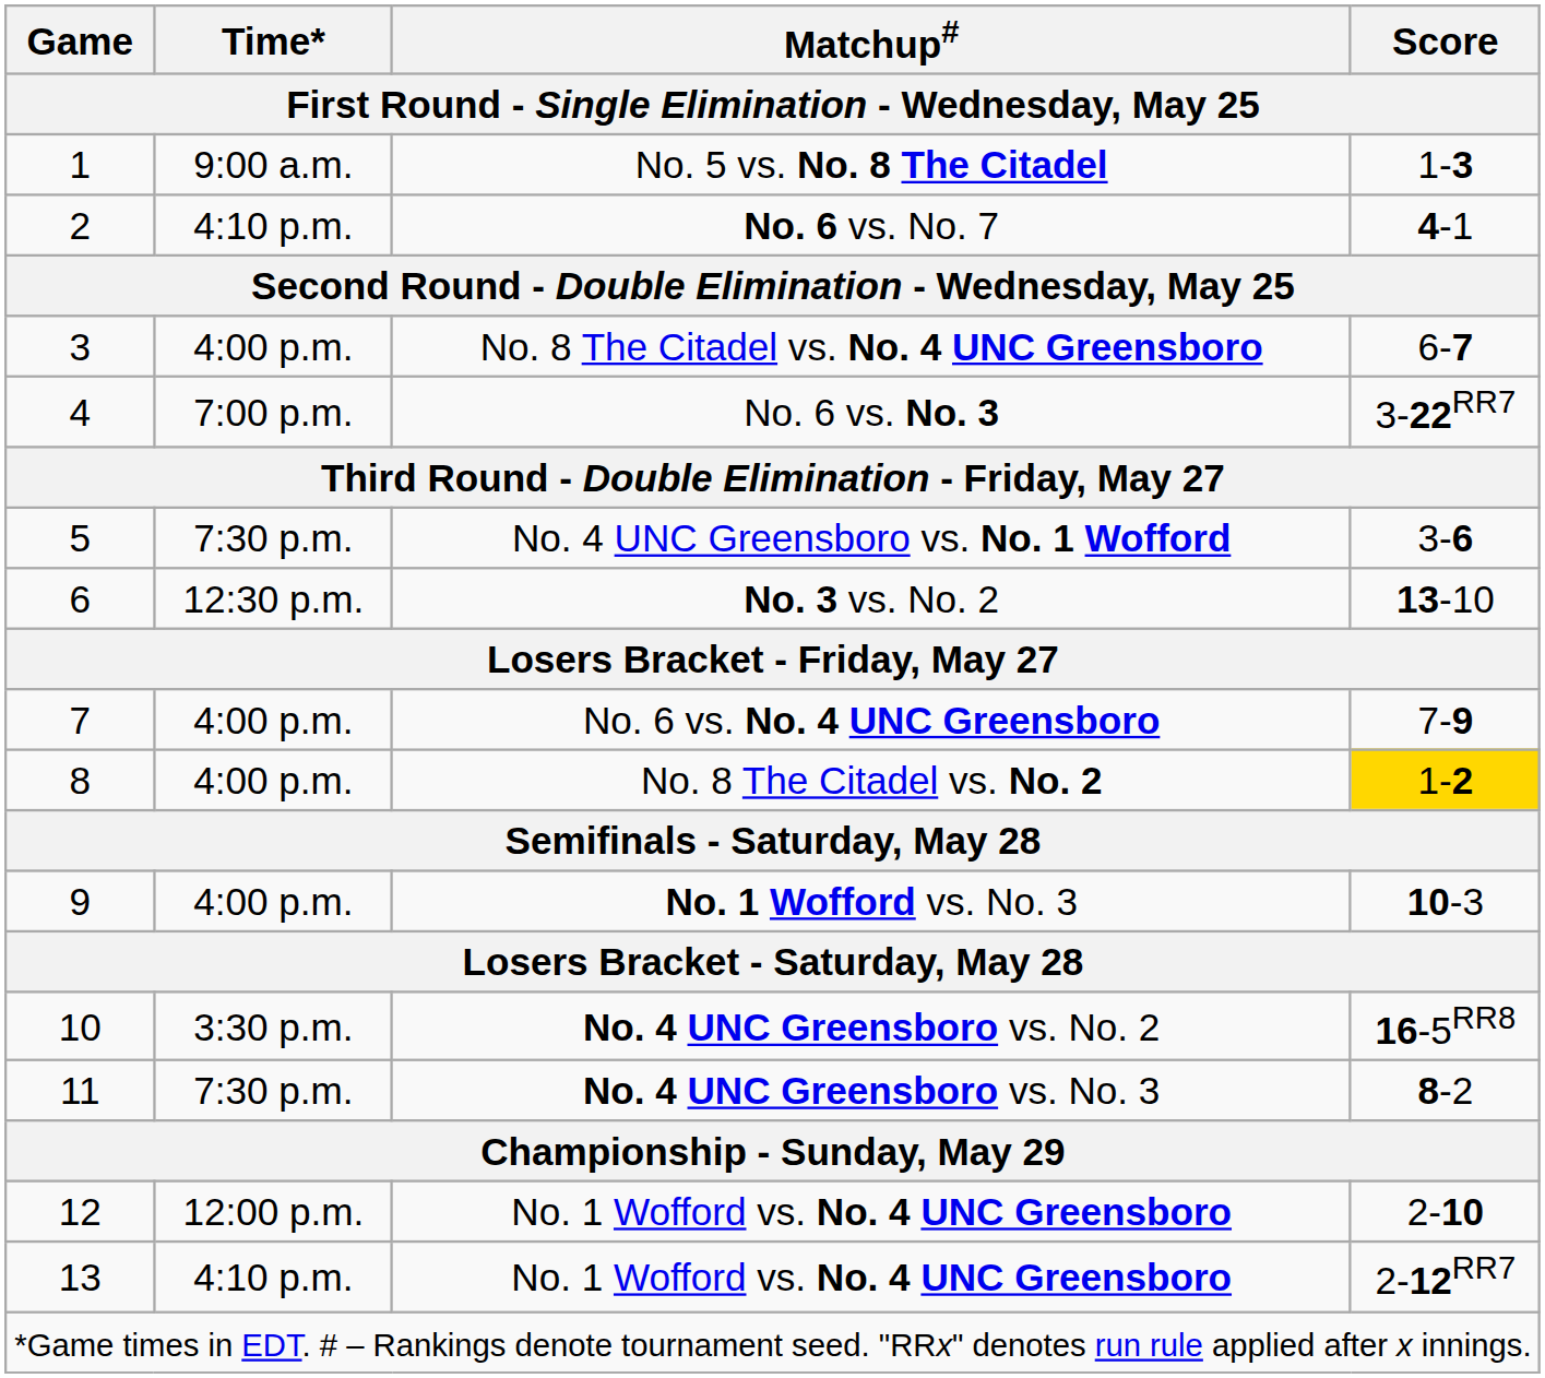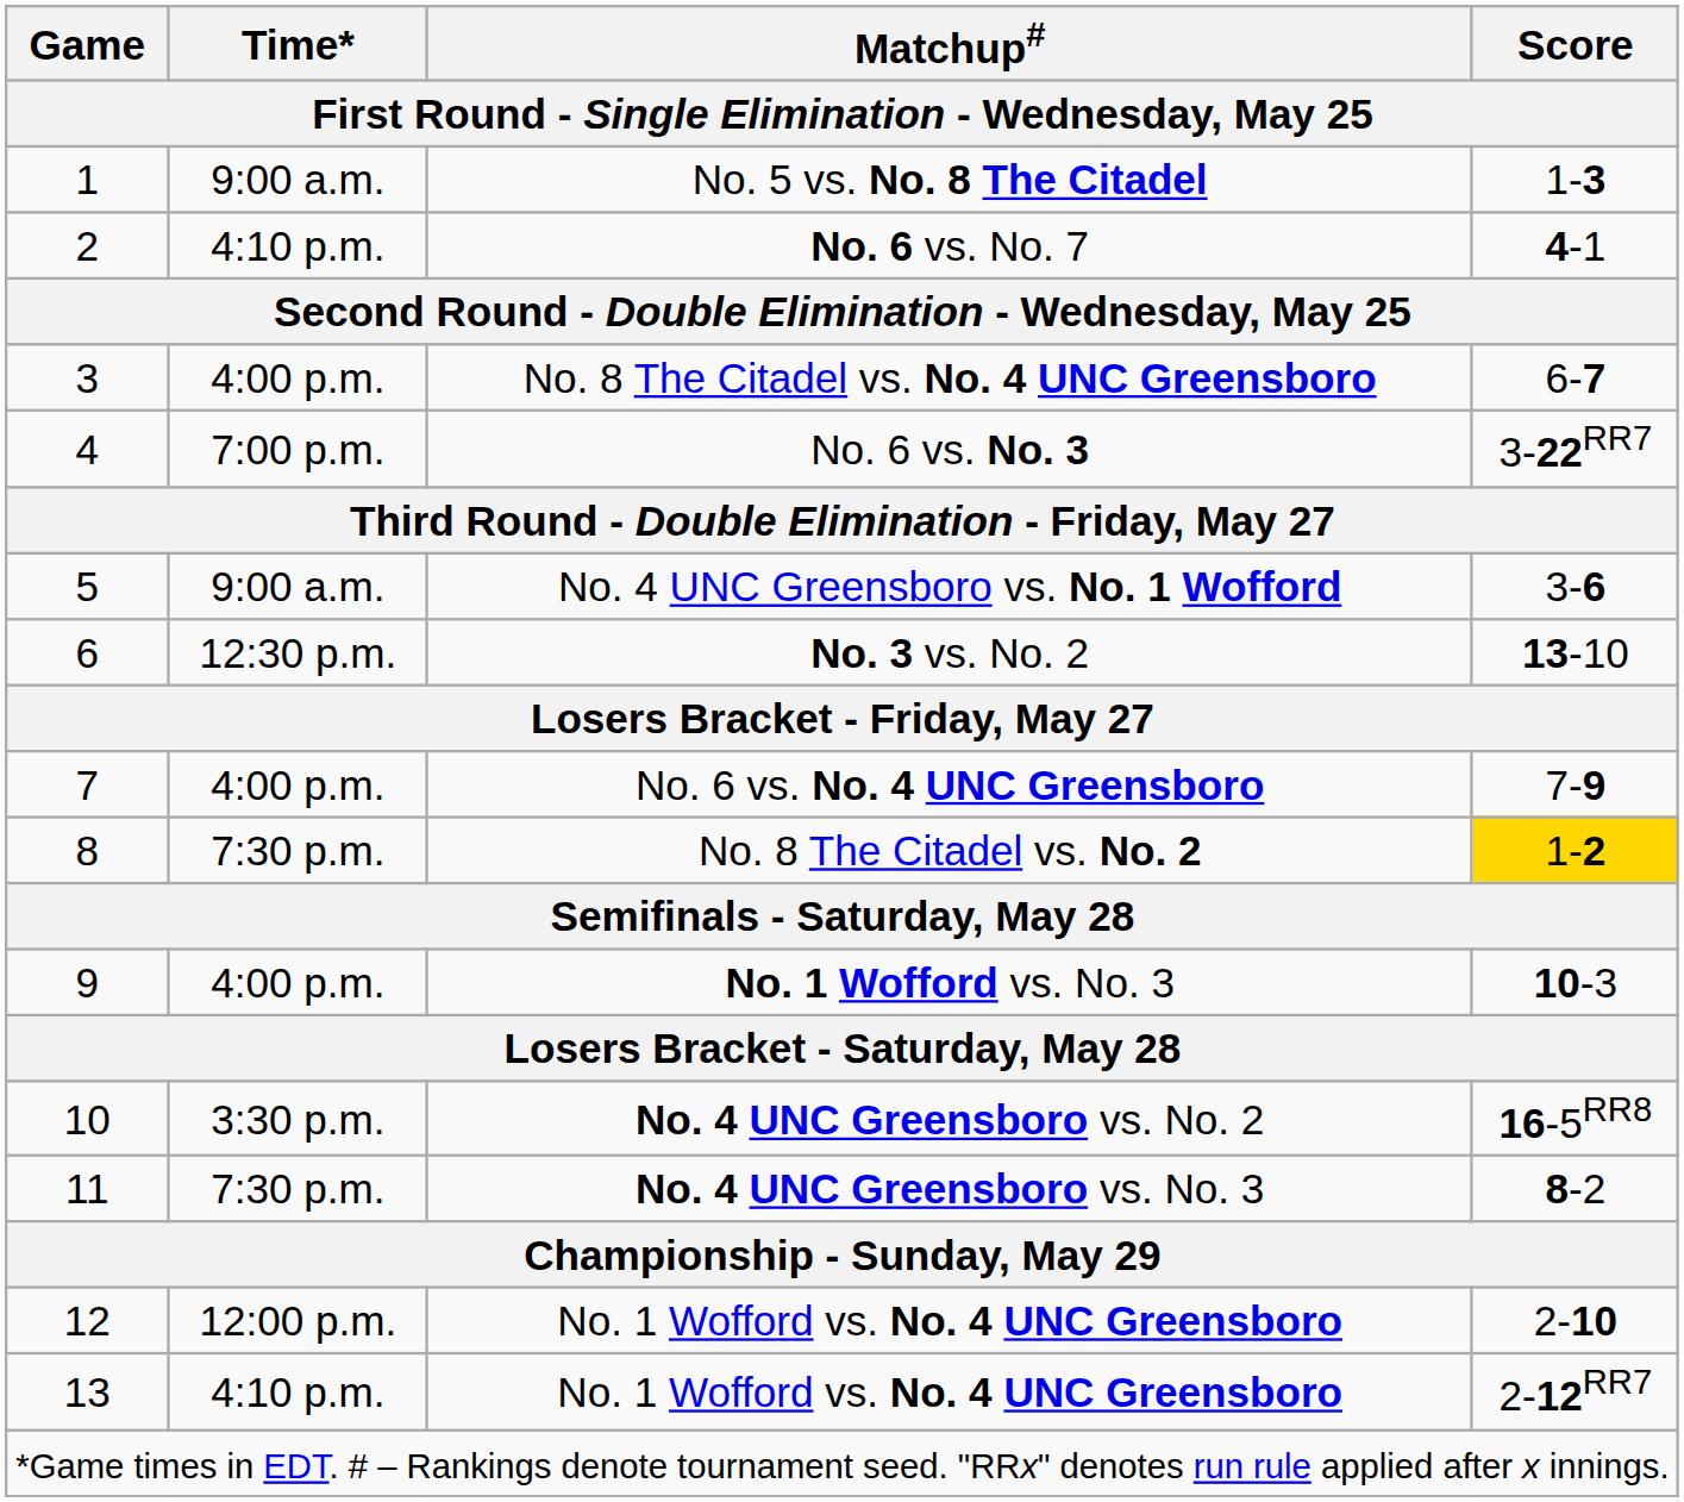 <table class="wikitable" style="font-size: 95%">
 <tr align="center">
 <th>Game</th>
 <th>Time*</th>
 <th>Matchup<sup>#</sup></th>
 <th>Score</th>
 </tr>
 <tr>
 <th colspan=5>First Round - <em>Single Elimination</em> - Wednesday, May 25</th>
 </tr>
 <tr>
 <td style="text-align:center;">1</td>
 <td style="text-align:center;">9:00 a.m.</td>
 <td style="text-align:center;">No. 5  vs. <strong>No. 8 <a href='#'>The Citadel</a></strong></td>
 <td style="text-align:center;">1-<strong>3</strong></td>
 </tr>
 <tr>
 <td style="text-align:center;">2</td>
 <td style="text-align:center;">4:10 p.m.</td>
 <td style="text-align:center;"><strong>No. 6 </strong> vs. No. 7 </td>
 <td style="text-align:center;"><strong>4</strong>-1</td>
 </tr>
 <tr>
 <th colspan=5>Second Round - <em>Double Elimination</em> - Wednesday, May 25</th>
 </tr>
 <tr>
 <td style="text-align:center;">3</td>
 <td style="text-align:center;">4:00 p.m.</td>
 <td style="text-align:center;">No. 8 <a href='#'>The Citadel</a> vs. <strong>No. 4 <a href='#'>UNC Greensboro</a></strong></td>
 <td style="text-align:center;">6-<strong>7</strong></td>
 </tr>
 <tr>
 <td style="text-align:center;">4</td>
 <td style="text-align:center;">7:00 p.m.</td>
 <td style="text-align:center;">No. 6  vs. <strong>No. 3 </strong></td>
 <td style="text-align:center;">3-<strong>22</strong><sup>RR7</sup></td>
 </tr>
 <tr>
 <th colspan=5>Third Round - <em>Double Elimination</em> - Friday, May 27</th>
 </tr>
 <tr>
 <td style="text-align:center;">5</td>
-<td style="text-align:center;">7:30 p.m.</td>
+<td style="text-align:center;">9:00 a.m.</td>
 <td style="text-align:center;">No. 4 <a href='#'>UNC Greensboro</a> vs. <strong>No. 1 <a href='#'>Wofford</a></strong></td>
 <td style="text-align:center;">3-<strong>6</strong></td>
 </tr>
 <tr>
 <td style="text-align:center;">6</td>
 <td style="text-align:center;">12:30 p.m.</td>
 <td style="text-align:center;"><strong>No. 3 </strong> vs. No. 2 </td>
 <td style="text-align:center;"><strong>13</strong>-10</td>
 </tr>
 <tr>
 <th colspan=5>Losers Bracket - Friday, May 27</th>
 </tr>
 <tr>
 <td style="text-align:center;">7</td>
 <td style="text-align:center;">4:00 p.m.</td>
 <td style="text-align:center;">No. 6  vs. <strong>No. 4 <a href='#'>UNC Greensboro</a></strong></td>
 <td style="text-align:center;">7-<strong>9</strong></td>
 </tr>
 <tr>
 <td style="text-align:center;">8</td>
-<td style="text-align:center;">4:00 p.m.</td>
+<td style="text-align:center;">7:30 p.m.</td>
 <td style="text-align:center;">No. 8 <a href='#'>The Citadel</a> vs. <strong>No. 2 </strong></td>
 <td style="background: gold; text-align:center;">1-<strong>2</strong></td>
 </tr>
 <tr>
 <th colspan=5>Semifinals - Saturday, May 28</th>
 </tr>
 <tr>
 <td style="text-align:center;">9</td>
 <td style="text-align:center;">4:00 p.m.</td>
 <td style="text-align:center;"><strong>No. 1 <a href='#'>Wofford</a></strong> vs. No. 3 </td>
 <td style="text-align:center;"><strong>10</strong>-3</td>
 </tr>
 <tr>
 <th colspan=5>Losers Bracket - Saturday, May 28</th>
 </tr>
 <tr>
 <td style="text-align:center;">10</td>
 <td style="text-align:center;">3:30 p.m.</td>
 <td style="text-align:center;"><strong>No. 4 <a href='#'>UNC Greensboro</a></strong> vs. No. 2 </td>
 <td style="text-align:center;"><strong>16</strong>-5<sup>RR8</sup></td>
 </tr>
 <tr>
 <td style="text-align:center;">11</td>
 <td style="text-align:center;">7:30 p.m.</td>
 <td style="text-align:center;"><strong>No. 4 <a href='#'>UNC Greensboro</a></strong> vs. No. 3 </td>
 <td style="text-align:center;"><strong>8</strong>-2</td>
 </tr>
 <tr>
 <th colspan=5>Championship - Sunday, May 29</th>
 </tr>
 <tr>
 <td style="text-align:center;">12</td>
 <td style="text-align:center;">12:00 p.m.</td>
 <td style="text-align:center;">No. 1 <a href='#'>Wofford</a> vs. <strong>No. 4 <a href='#'>UNC Greensboro</a></strong></td>
 <td style="text-align:center;">2-<strong>10</strong></td>
 </tr>
 <tr>
 <td style="text-align:center;">13</td>
 <td style="text-align:center;">4:10 p.m.</td>
 <td style="text-align:center;">No. 1 <a href='#'>Wofford</a> vs. <strong> No. 4 <a href='#'>UNC Greensboro</a> </strong></td>
 <td style="text-align:center;">2-<strong>12</strong><sup>RR7</sup></td>
 </tr>
 <tr>
 <td colspan=5><small>*Game times in <a href='#'>EDT</a>. # – Rankings denote tournament seed. "RR<em>x</em>" denotes <a href='#'>run rule</a> applied after <em>x</em> innings.</small></td>
 </tr>
 </table>
